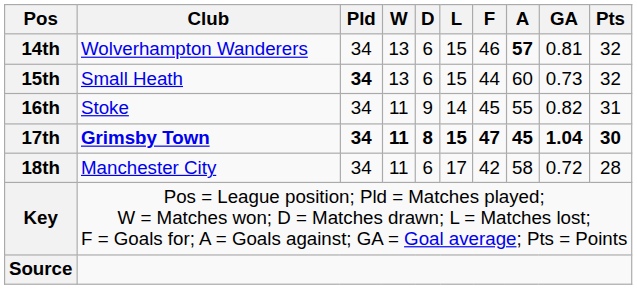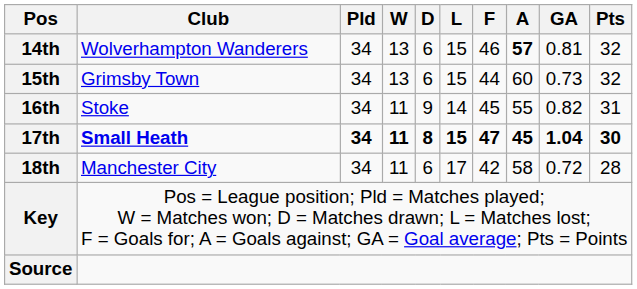 <table class="wikitable" style="text-align:center">
 <tr>
 <th scope="col">Pos</th>
 <th scope="col">Club</th>
 <th scope="col">Pld</th>
 <th scope="col">W</th>
 <th scope="col">D</th>
 <th scope="col">L</th>
 <th scope="col">F</th>
 <th scope="col">A</th>
 <th scope="col">GA</th>
 <th scope="col">Pts</th>
 </tr>
 <tr>
 <th scope="row">14th</th>
 <td align="left"><a href='#'>Wolverhampton Wanderers</a></td>
 <td>34</td>
 <td>13</td>
 <td>6</td>
 <td>15</td>
 <td>46</td>
 <td><strong>57</strong></td>
 <td>0.81</td>
 <td>32</td>
 </tr>
 <tr>
 <th scope="row">15th</th>
-<td align="left"><a href='#'>Small Heath</a></td>
-<td><strong>34</strong></td>
+<td align="left"><a href='#'>Grimsby Town</a></td>
+<td>34</td>
 <td>13</td>
 <td>6</td>
 <td>15</td>
 <td>44</td>
 <td>60</td>
 <td>0.73</td>
 <td>32</td>
 </tr>
 <tr>
 <th scope="row">16th</th>
 <td align="left"><a href='#'>Stoke</a></td>
 <td>34</td>
 <td>11</td>
 <td>9</td>
 <td>14</td>
 <td>45</td>
 <td>55</td>
 <td>0.82</td>
 <td>31</td>
 </tr>
 <tr style="font-weight:bold">
 <th scope="row">17th</th>
-<td align="left"><a href='#'>Grimsby Town</a></td>
+<td align="left"><a href='#'>Small Heath</a></td>
 <td>34</td>
 <td>11</td>
 <td>8</td>
 <td>15</td>
 <td>47</td>
 <td>45</td>
 <td>1.04</td>
 <td>30</td>
 </tr>
 <tr>
 <th scope="row">18th</th>
 <td align="left"><a href='#'>Manchester City</a></td>
 <td>34</td>
 <td>11</td>
 <td>6</td>
 <td>17</td>
 <td>42</td>
 <td>58</td>
 <td>0.72</td>
 <td>28</td>
 </tr>
 <tr>
 <th scope="row">Key</th>
 <td colspan="9">Pos = League position; Pld = Matches played;<br>W = Matches won; D = Matches drawn; L = Matches lost;<br>F = Goals for; A = Goals against; GA = <a href='#'>Goal average</a>; Pts = Points</td>
 </tr>
 <tr>
 <th scope="row">Source</th>
 <td colspan="9"></td>
 </tr>
 </table>
